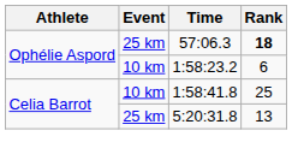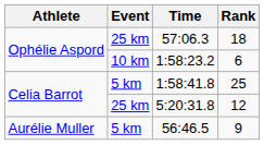 <table class="wikitable" style="font-size:90%;">
 <tr>
 <th>Athlete</th>
 <th>Event</th>
 <th>Time</th>
 <th>Rank</th>
 </tr>
 <tr align=center>
 <td align=left rowspan=2><a href='#'>Ophélie Aspord</a></td>
 <td align=left><a href='#'>25 km</a></td>
 <td>57:06.3</td>
-<td><strong>18</strong></td>
+<td>18</td>
 </tr>
 <tr align=center>
 <td align=left><a href='#'>10 km</a></td>
 <td>1:58:23.2</td>
 <td>6</td>
 </tr>
 <tr align=center>
 <td align=left rowspan=2><a href='#'>Celia Barrot</a></td>
-<td align=left><a href='#'>10 km</a></td>
+<td align=left><a href='#'>5 km</a></td>
 <td>1:58:41.8</td>
 <td>25</td>
 </tr>
 <tr align=center>
 <td align=left><a href='#'>25 km</a></td>
 <td>5:20:31.8</td>
-<td>13</td>
+<td>12</td>
+</tr>
+<tr align=center>
+<td align=left><a href='#'>Aurélie Muller</a></td>
+<td align=left><a href='#'>5 km</a></td>
+<td>56:46.5</td>
+<td>9</td>
 </tr>
 </table>
